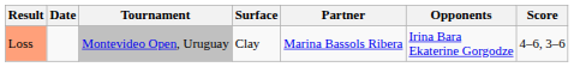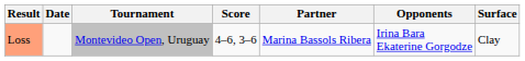 <table class="sortable wikitable">
 <tr>
 <th>Result</th>
 <th>Date</th>
 <th>Tournament</th>
-<th>Surface</th>
+<th class="unsortable">Score</th>
 <th>Partner</th>
 <th>Opponents</th>
-<th class="unsortable">Score</th>
+<th>Surface</th>
 </tr>
 <tr>
 <td style="background:#ffa07a;">Loss</td>
 <td><a href='#'></a></td>
 <td bgcolor=silver><a href='#'>Montevideo Open</a>, Uruguay</td>
-<td>Clay</td>
+<td>4–6, 3–6</td>
 <td> <a href='#'>Marina Bassols Ribera</a></td>
 <td> <a href='#'>Irina Bara</a> <br>  <a href='#'>Ekaterine Gorgodze</a></td>
-<td>4–6, 3–6</td>
+<td>Clay</td>
 </tr>
 </table>
